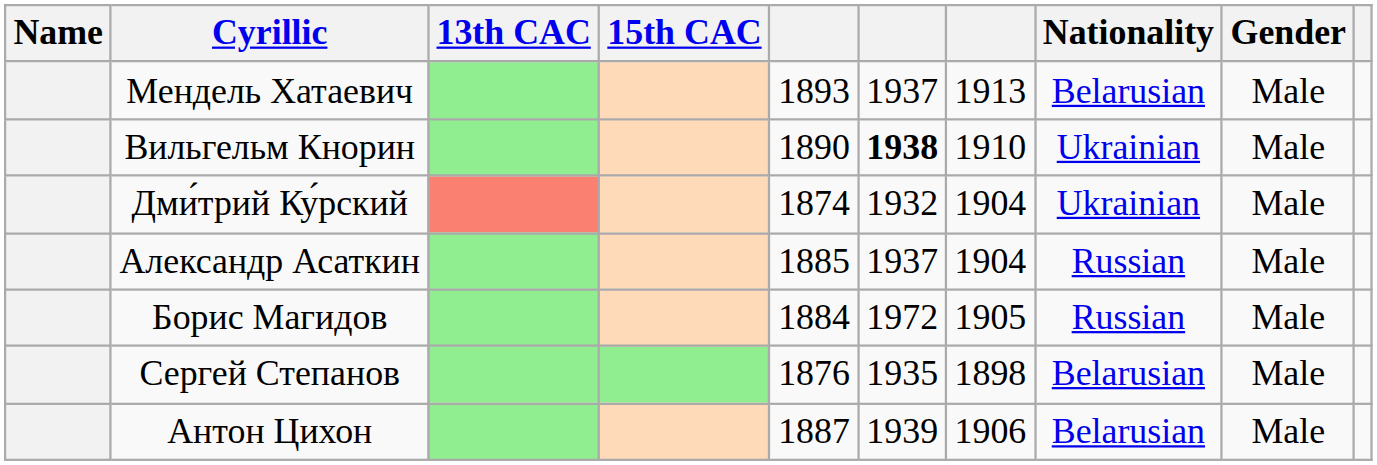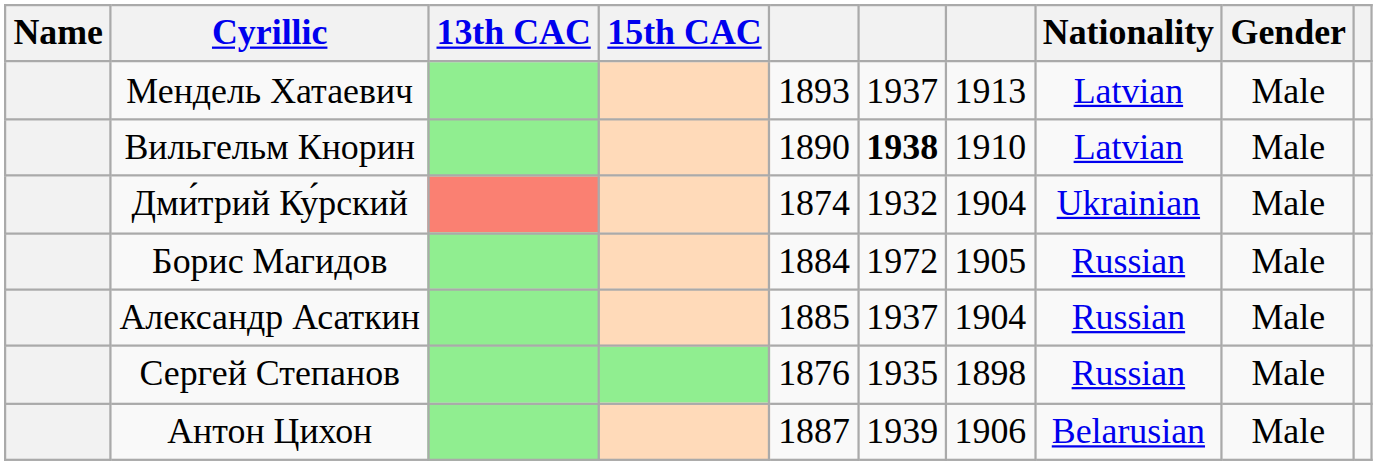 <table class="wikitable sortable" style=text-align:center>
 <tr>
 <th scope="col">Name</th>
 <th scope="col" class="unsortable"><a href='#'>Cyrillic</a></th>
 <th scope="col"><a href='#'>13th CAC</a></th>
 <th scope="col"><a href='#'>15th CAC</a></th>
 <th scope="col"></th>
 <th scope="col"></th>
 <th scope="col"></th>
 <th scope="col">Nationality</th>
 <th scope="col">Gender</th>
 <th scope="col" class="unsortable"></th>
 </tr>
 <tr>
 <th align="center" scope="row" style="font-weight:normal;"></th>
 <td>Мендель Хатаевич</td>
 <td bgcolor = LightGreen></td>
 <td bgcolor = PeachPuff></td>
 <td>1893</td>
 <td>1937</td>
 <td>1913</td>
-<td><a href='#'>Belarusian</a></td>
+<td><a href='#'>Latvian</a></td>
 <td>Male</td>
 <td></td>
 </tr>
 <tr>
 <th align="center" scope="row" style="font-weight:normal;"></th>
 <td>Вильгельм Кнорин</td>
 <td bgcolor = LightGreen></td>
 <td bgcolor = PeachPuff></td>
 <td>1890</td>
 <td><strong>1938</strong></td>
 <td>1910</td>
-<td><a href='#'>Ukrainian</a></td>
+<td><a href='#'>Latvian</a></td>
 <td>Male</td>
 <td></td>
 </tr>
 <tr>
 <th align="center" scope="row" style="font-weight:normal;"></th>
 <td>Дми́трий Ку́рский</td>
 <td bgcolor = Salmon></td>
 <td bgcolor = PeachPuff></td>
 <td>1874</td>
 <td>1932</td>
 <td>1904</td>
 <td><a href='#'>Ukrainian</a></td>
 <td>Male</td>
 <td></td>
 </tr>
 <tr>
 <th align="center" scope="row" style="font-weight:normal;"></th>
+<td>Борис Магидов</td>
+<td bgcolor = LightGreen></td>
+<td bgcolor = PeachPuff></td>
+<td>1884</td>
+<td>1972</td>
+<td>1905</td>
+<td><a href='#'>Russian</a></td>
+<td>Male</td>
+<td></td>
+</tr>
+<tr>
+<th align="center" scope="row" style="font-weight:normal;"></th>
 <td>Александр Асаткин</td>
 <td bgcolor = LightGreen></td>
 <td bgcolor = PeachPuff></td>
 <td>1885</td>
 <td>1937</td>
 <td>1904</td>
 <td><a href='#'>Russian</a></td>
 <td>Male</td>
 <td></td>
 </tr>
 <tr>
 <th align="center" scope="row" style="font-weight:normal;"></th>
-<td>Борис Магидов</td>
-<td bgcolor = LightGreen></td>
-<td bgcolor = PeachPuff></td>
-<td>1884</td>
-<td>1972</td>
-<td>1905</td>
-<td><a href='#'>Russian</a></td>
-<td>Male</td>
-<td></td>
-</tr>
-<tr>
-<th align="center" scope="row" style="font-weight:normal;"></th>
 <td>Сергей Степанов</td>
 <td bgcolor = LightGreen></td>
 <td bgcolor = LightGreen></td>
 <td>1876</td>
 <td>1935</td>
 <td>1898</td>
-<td><a href='#'>Belarusian</a></td>
+<td><a href='#'>Russian</a></td>
 <td>Male</td>
 <td></td>
 </tr>
 <tr>
 <th align="center" scope="row" style="font-weight:normal;"></th>
 <td>Антон Цихон</td>
 <td bgcolor = LightGreen></td>
 <td bgcolor = PeachPuff></td>
 <td>1887</td>
 <td>1939</td>
 <td>1906</td>
 <td><a href='#'>Belarusian</a></td>
 <td>Male</td>
 <td></td>
 </tr>
 </table>
